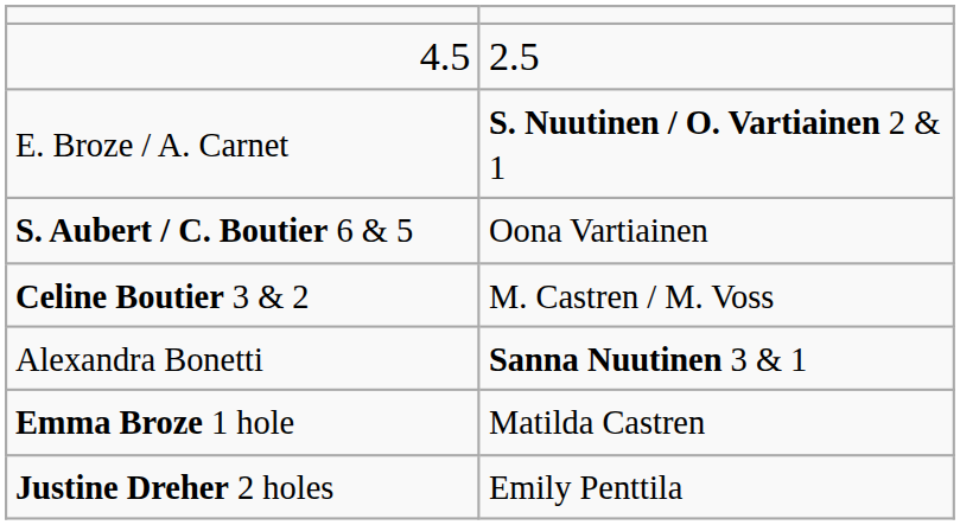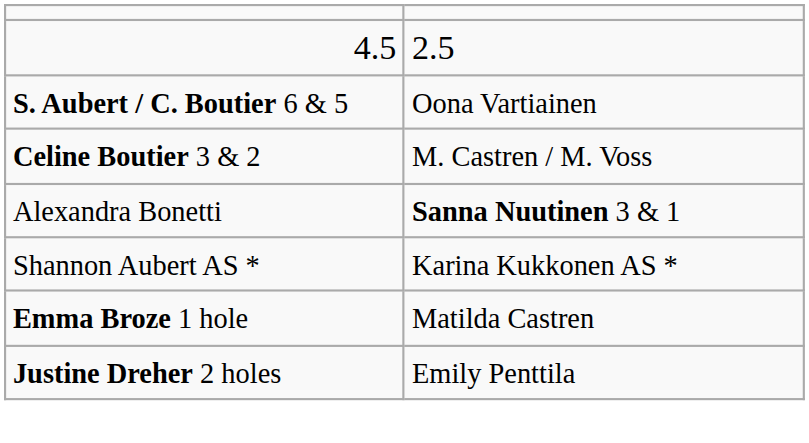 <table class="wikitable">
 <tr>
 <td align="center" width="180"></td>
 <td align="center" width="180"></td>
 </tr>
 <tr>
 <td align="right">4.5</td>
 <td>2.5</td>
-</tr>
-<tr>
-<td><small>E. Broze / A. Carnet</small></td>
-<td><small><strong>S. Nuutinen / O. Vartiainen</strong> 2 & 1</small></td>
 </tr>
 <tr>
 <td><small><strong>S. Aubert / C. Boutier</strong> 6 & 5</small></td>
 <td><small>Oona Vartiainen</small></td>
 </tr>
 <tr>
 <td><small><strong>Celine Boutier</strong> 3 & 2</small></td>
 <td><small>M. Castren / M. Voss</small></td>
 </tr>
 <tr>
 <td><small>Alexandra Bonetti</small></td>
 <td><small><strong>Sanna Nuutinen</strong> 3 & 1</small></td>
 </tr>
 <tr>
+<td><small>Shannon Aubert AS *</small></td>
+<td><small>Karina Kukkonen AS *</small></td>
+</tr>
+<tr>
 <td><small><strong>Emma Broze</strong> 1 hole</small></td>
 <td><small>Matilda Castren</small></td>
 </tr>
 <tr>
 <td><small><strong>Justine Dreher</strong> 2 holes</small></td>
 <td><small>Emily Penttila</small></td>
 </tr>
 </table>
